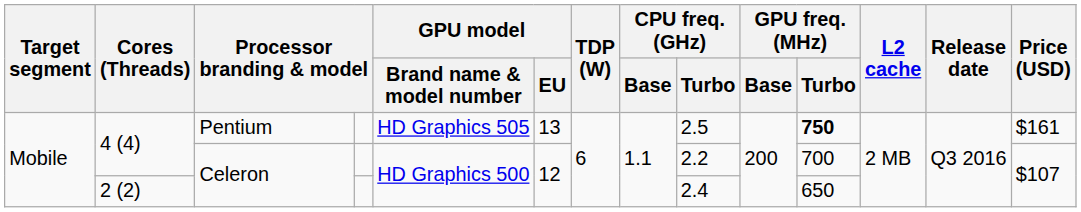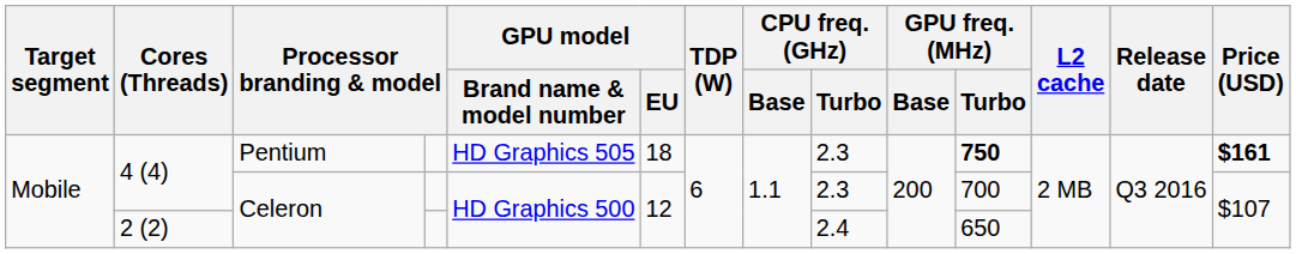 <table class="wikitable">
 <tr>
 <th rowspan=2>Target<br>segment</th>
 <th rowspan=2>Cores<br>(Threads)</th>
 <th colspan=2 rowspan="2">Processor<br>branding & model</th>
 <th colspan="2">GPU model</th>
 <th rowspan=2>TDP<br>(W)</th>
 <th colspan=2>CPU freq.<br>(GHz)</th>
 <th colspan=2>GPU freq.<br>(MHz)</th>
 <th rowspan=2><a href='#'>L2<br>cache</a></th>
 <th rowspan=2>Release<br>date</th>
 <th rowspan=2>Price<br>(USD)</th>
 </tr>
 <tr>
 <th>Brand name &<br>model number</th>
 <th>EU</th>
 <th>Base</th>
 <th>Turbo</th>
 <th>Base</th>
 <th>Turbo</th>
 </tr>
 <tr>
 <td rowspan="3">Mobile</td>
 <td rowspan="2">4 (4)</td>
 <td rowspan="1">Pentium</td>
 <td></td>
 <td rowspan="1"><a href='#'>HD Graphics 505</a></td>
-<td rowspan="1">13</td>
+<td rowspan="1">18</td>
 <td rowspan="3">6</td>
 <td rowspan="3">1.1</td>
-<td rowspan="1">2.5</td>
+<td rowspan="1">2.3</td>
 <td rowspan="3">200</td>
 <td rowspan="1"><strong>750</strong></td>
 <td rowspan="3">2 MB</td>
 <td rowspan="3">Q3 2016</td>
-<td rowspan="1">$161</td>
+<td rowspan="1"><strong>$161</strong></td>
 </tr>
 <tr>
 <td rowspan="2">Celeron</td>
 <td></td>
 <td rowspan="2"><a href='#'>HD Graphics 500</a></td>
 <td rowspan="2">12</td>
-<td rowspan="1">2.2</td>
+<td rowspan="1">2.3</td>
 <td rowspan="1">700</td>
 <td rowspan="2">$107</td>
 </tr>
 <tr>
 <td rowspan="1">2 (2)</td>
 <td></td>
 <td rowspan="1">2.4</td>
 <td rowspan="1">650</td>
 </tr>
 </table>
